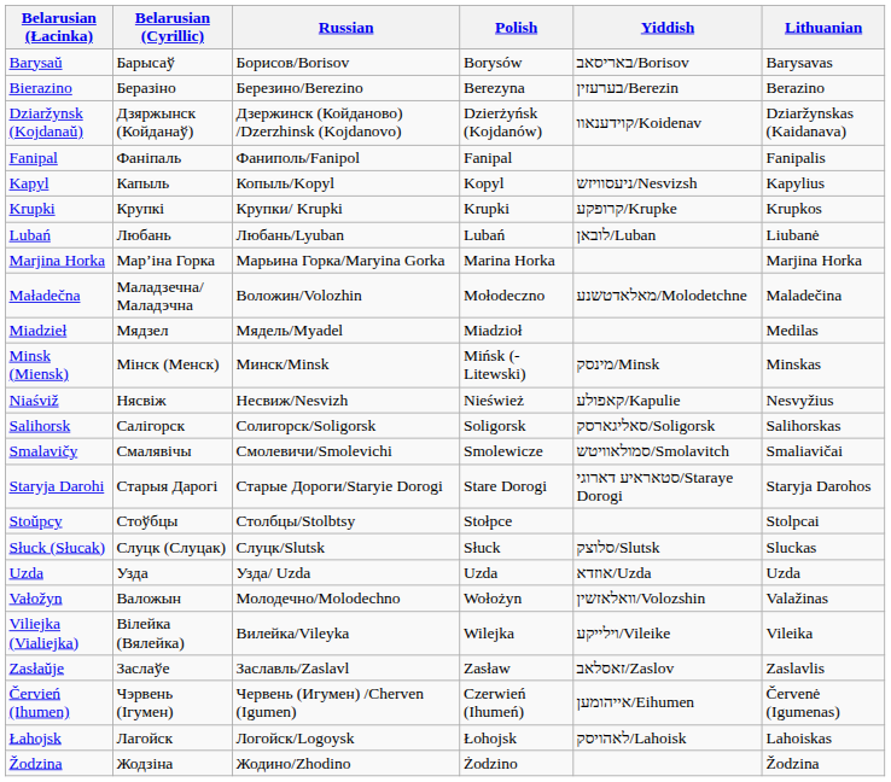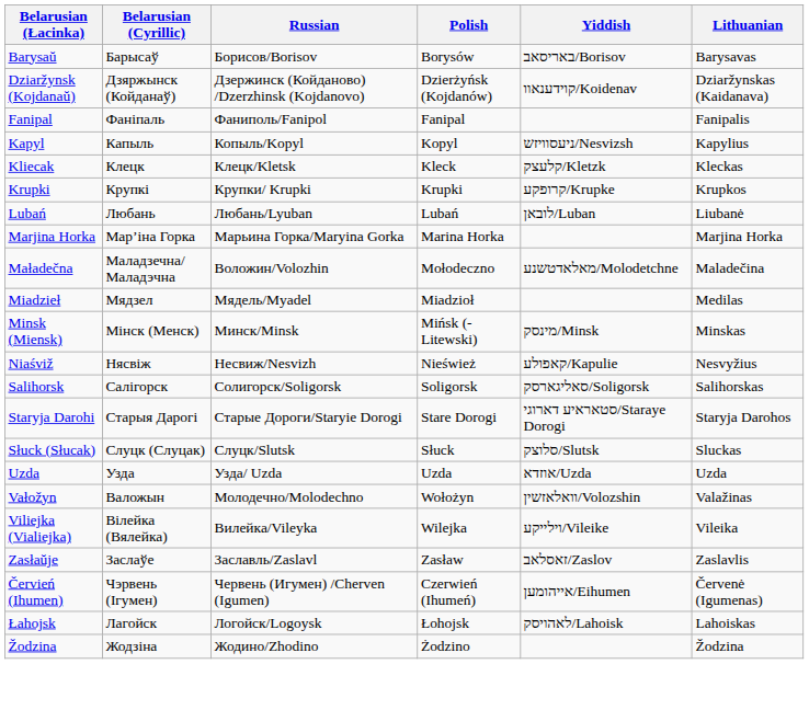 <table class="sortable wikitable" border="1">
 <tr>
 <th><a href='#'>Belarusian (Łacinka)</a></th>
 <th><a href='#'>Belarusian (Cyrillic)</a></th>
 <th><a href='#'>Russian</a></th>
 <th><a href='#'>Polish</a></th>
 <th><a href='#'>Yiddish</a></th>
 <th><a href='#'>Lithuanian</a></th>
 </tr>
 <tr>
 <td><a href='#'>Barysaŭ</a></td>
 <td>Барысаў</td>
 <td>Борисов/Borisov</td>
 <td>Borysów</td>
 <td>באריסאב/Borisov</td>
 <td>Barysavas</td>
-</tr>
-<tr>
-<td><a href='#'>Bierazino</a></td>
-<td>Беразіно</td>
-<td>Березино/Berezino</td>
-<td>Berezyna</td>
-<td>בערעזין/Berezin</td>
-<td>Berazino</td>
 </tr>
 <tr>
 <td><a href='#'>Dziaržynsk (Kojdanaŭ)</a></td>
 <td>Дзяржынск (Койданаў)</td>
 <td>Дзержинск (Койдановo) /Dzerzhinsk (Kojdanovo)</td>
 <td>Dzierżyńsk (Kojdanów)</td>
 <td>קוידענאוו/Koidenav</td>
 <td>Dziaržynskas (Kaidanava)</td>
 </tr>
 <tr>
 <td><a href='#'>Fanipal</a></td>
 <td>Фаніпаль</td>
 <td>Фаниполь/Fanipol</td>
 <td>Fanipal</td>
 <td></td>
 <td>Fanipalis</td>
 </tr>
 <tr>
 <td><a href='#'>Kapyl</a></td>
 <td>Капыль</td>
 <td>Копыль/Kopyl</td>
 <td>Kopyl</td>
 <td>ניעסוויזש/Nesvizsh</td>
 <td>Kapylius</td>
+</tr>
+<tr>
+<td><a href='#'>Kliecak</a></td>
+<td>Клецк</td>
+<td>Клецк/Kletsk</td>
+<td>Kleck</td>
+<td>קלעצק/Kletzk</td>
+<td>Kleckas</td>
 </tr>
 <tr>
 <td><a href='#'>Krupki</a></td>
 <td>Крупкі</td>
 <td>Крупки/ Krupki</td>
 <td>Krupki</td>
 <td>קרופקע/Krupke</td>
 <td>Krupkos</td>
 </tr>
 <tr>
 <td><a href='#'>Lubań</a></td>
 <td>Любань</td>
 <td>Любань/Lyuban</td>
 <td>Lubań</td>
 <td>לובאן/Luban</td>
 <td>Liubanė</td>
 </tr>
 <tr>
 <td><a href='#'>Marjina Horka</a></td>
 <td>Мар’іна Горка</td>
 <td>Марьина Горка/Maryina Gorka</td>
 <td>Marina Horka</td>
 <td></td>
 <td>Marjina Horka</td>
 </tr>
 <tr>
 <td><a href='#'>Maładečna</a></td>
 <td>Маладзечна/Маладэчна</td>
 <td>Воложин/Volozhin</td>
 <td>Mołodeczno</td>
 <td>מאלאדטשנע/Molodetchne</td>
 <td>Maladečina</td>
 </tr>
 <tr>
 <td><a href='#'>Miadzieł</a></td>
 <td>Мядзел</td>
 <td>Мядель/Myadel</td>
 <td>Miadzioł</td>
 <td></td>
 <td>Medilas</td>
 </tr>
 <tr>
 <td><a href='#'>Minsk (Miensk)</a></td>
 <td>Мінск (Менск)</td>
 <td>Минск/Minsk</td>
 <td>Mińsk (-Litewski)</td>
 <td>מינסק/Minsk</td>
 <td>Minskas</td>
 </tr>
 <tr>
 <td><a href='#'>Niaśviž</a></td>
 <td>Нясвіж</td>
 <td>Несвиж/Nesvizh</td>
 <td>Nieśwież</td>
 <td>קאפולע/Kapulie</td>
 <td>Nesvyžius</td>
 </tr>
 <tr>
 <td><a href='#'>Salihorsk</a></td>
 <td>Салігорск</td>
 <td>Солигорск/Soligorsk</td>
 <td>Soligorsk</td>
 <td>סאליגארסק/Soligorsk</td>
 <td>Salihorskas</td>
 </tr>
 <tr>
-<td><a href='#'>Smalavičy</a></td>
-<td>Смалявічы</td>
-<td>Смолевичи/Smolevichi</td>
-<td>Smolewicze</td>
-<td>סמולאוויטש/Smolavitch</td>
-<td>Smaliavičai</td>
-</tr>
-<tr>
 <td><a href='#'>Staryja Darohi</a></td>
 <td>Старыя Дарогі</td>
 <td>Старые Дороги/Staryie Dorogi</td>
 <td>Stare Dorogi</td>
 <td>סטאראיע דארוגי/Staraye Dorogi</td>
 <td>Staryja Darohos</td>
-</tr>
-<tr>
-<td><a href='#'>Stoŭpcy</a></td>
-<td>Стоўбцы</td>
-<td>Столбцы/Stolbtsy</td>
-<td>Stołpce</td>
-<td></td>
-<td>Stolpcai</td>
 </tr>
 <tr>
 <td><a href='#'>Słuck (Słucak)</a></td>
 <td>Слуцк (Слуцак)</td>
 <td>Слуцк/Slutsk</td>
 <td>Słuck</td>
 <td>סלוצק/Slutsk</td>
 <td>Sluckas</td>
 </tr>
 <tr>
 <td><a href='#'>Uzda</a></td>
 <td>Узда</td>
 <td>Узда/ Uzda</td>
 <td>Uzda</td>
 <td>אוזדא/Uzda</td>
 <td>Uzda</td>
 </tr>
 <tr>
 <td><a href='#'>Vałožyn</a></td>
 <td>Валожын</td>
 <td>Молодечно/Molodechno</td>
 <td>Wołożyn</td>
 <td>וואלאזשין/Volozshin</td>
 <td>Valažinas</td>
 </tr>
 <tr>
 <td><a href='#'>Viliejka (Vialiejka)</a></td>
 <td>Вілейка (Вялейка)</td>
 <td>Вилейка/Vileyka</td>
 <td>Wilejka</td>
 <td>וילייקע/Vileike</td>
 <td>Vileika</td>
 </tr>
 <tr>
 <td><a href='#'>Zasłaŭje</a></td>
 <td>Заслаўе</td>
 <td>Заславль/Zaslavl</td>
 <td>Zasław</td>
 <td>זאסלאב/Zaslov</td>
 <td>Zaslavlis</td>
 </tr>
 <tr>
 <td><a href='#'>Červień (Ihumen)</a></td>
 <td>Чэрвень (Ігумен)</td>
 <td>Червень (Игумен) /Cherven (Igumen)</td>
 <td>Czerwień (Ihumeń)</td>
 <td>אייהומען/Eihumen</td>
 <td>Červenė (Igumenas)</td>
 </tr>
 <tr>
 <td><a href='#'>Łahojsk</a></td>
 <td>Лагойск</td>
 <td>Логойск/Logoysk</td>
 <td>Łohojsk</td>
 <td>לאהויסק/Lahoisk</td>
 <td>Lahoiskas</td>
 </tr>
 <tr>
 <td><a href='#'>Žodzina</a></td>
 <td>Жодзіна</td>
 <td>Жодино/Zhodino</td>
 <td>Żodzino</td>
 <td></td>
 <td>Žodzina</td>
 </tr>
 </table>
